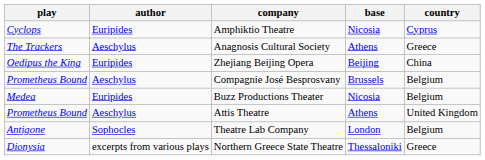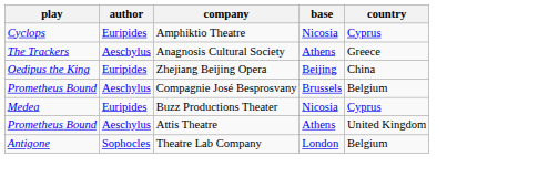 <table class="wikitable">
 <tr>
 <th>play</th>
 <th>author</th>
 <th>company</th>
 <th>base</th>
 <th>country</th>
 </tr>
 <tr>
 <td><em><a href='#'>Cyclops</a></em></td>
 <td><a href='#'>Euripides</a></td>
 <td>Amphiktio Theatre</td>
 <td><a href='#'>Nicosia</a></td>
 <td><a href='#'>Cyprus</a></td>
 </tr>
 <tr>
 <td><em><a href='#'>The Trackers</a></em></td>
 <td><a href='#'>Aeschylus</a></td>
 <td>Anagnosis Cultural Society</td>
 <td><a href='#'>Athens</a></td>
 <td>Greece</td>
 </tr>
 <tr>
 <td><em><a href='#'>Oedipus the King</a></em></td>
 <td><a href='#'>Euripides</a></td>
 <td>Zhejiang Beijing Opera</td>
 <td><a href='#'>Beijing</a></td>
 <td>China</td>
 </tr>
 <tr>
 <td><em><a href='#'>Prometheus Bound</a></em></td>
 <td><a href='#'>Aeschylus</a></td>
 <td>Compagnie José Besprosvany</td>
 <td><a href='#'>Brussels</a></td>
 <td>Belgium</td>
 </tr>
 <tr>
 <td><em><a href='#'>Medea</a></em></td>
 <td><a href='#'>Euripides</a></td>
 <td>Buzz Productions Theater</td>
 <td><a href='#'>Nicosia</a></td>
-<td>Belgium</td>
+<td><a href='#'>Cyprus</a></td>
 </tr>
 <tr>
 <td><em><a href='#'>Prometheus Bound</a></em></td>
 <td><a href='#'>Aeschylus</a></td>
 <td>Attis Theatre</td>
 <td><a href='#'>Athens</a></td>
 <td>United Kingdom</td>
 </tr>
 <tr>
 <td><em><a href='#'>Antigone</a></em></td>
 <td><a href='#'>Sophocles</a></td>
 <td>Theatre Lab Company</td>
 <td><a href='#'>London</a></td>
 <td>Belgium</td>
 </tr>
-<tr>
-<td><em><a href='#'>Dionysia</a></em></td>
-<td>excerpts from various plays</td>
-<td>Northern Greece State Theatre</td>
-<td><a href='#'>Thessaloniki</a></td>
-<td>Greece</td>
-</tr>
 </table>
